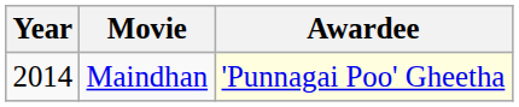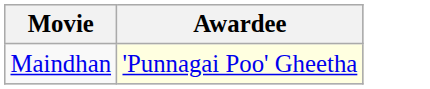 <table class="wikitable">
 <tr>
-<th>Year</th>
 <th>Movie</th>
 <th>Awardee</th>
 </tr>
 <tr>
-<td>2014</td>
 <td><a href='#'>Maindhan</a></td>
 <td style="background: lightyellow;"><a href='#'>'Punnagai Poo' Gheetha</a></td>
 </tr>
 </table>
